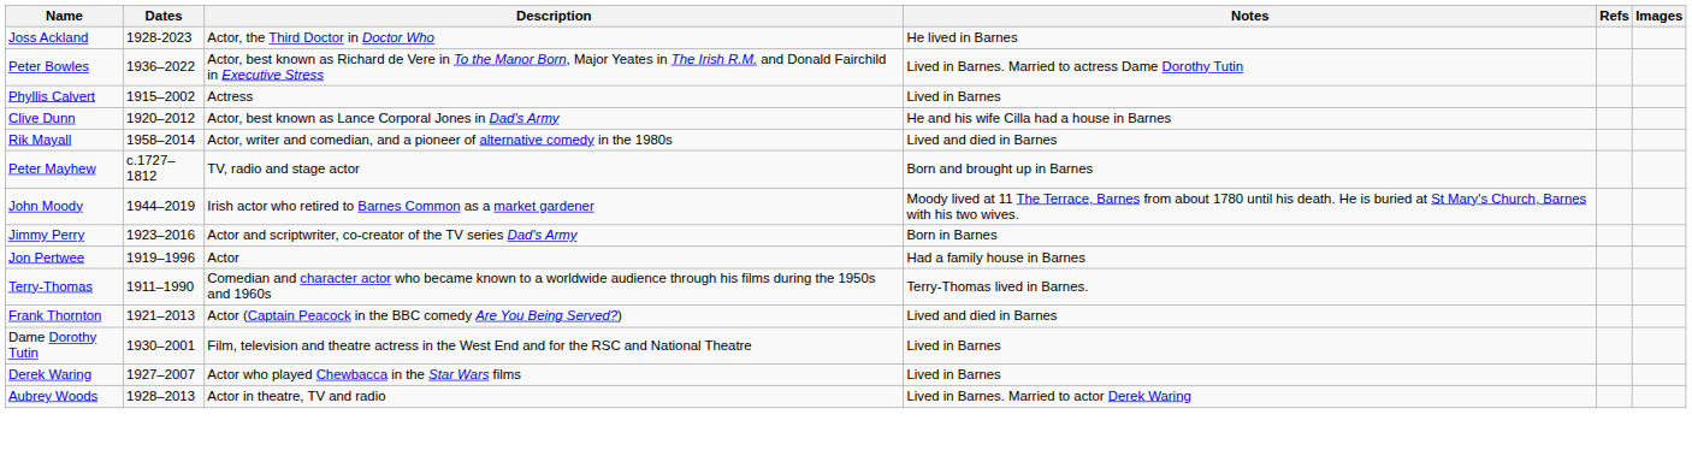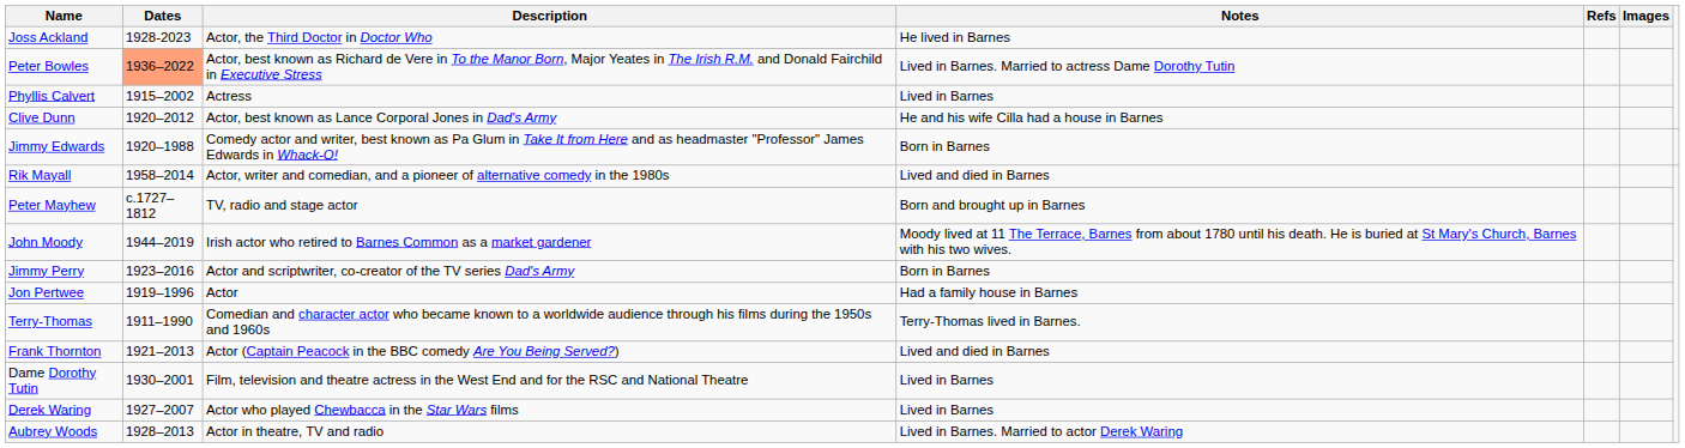 <table class="wikitable sortable">
 <tr>
 <th>Name</th>
 <th>Dates</th>
 <th>Description</th>
 <th>Notes</th>
 <th>Refs</th>
 <th>Images</th>
 </tr>
 <tr>
 <td><a href='#'>Joss Ackland</a></td>
 <td>1928-2023</td>
 <td>Actor, the <a href='#'>Third Doctor</a> in <em><a href='#'>Doctor Who</a></em></td>
 <td>He lived in Barnes</td>
 <td></td>
 <td></td>
 </tr>
 <tr>
 <td><a href='#'>Peter Bowles</a></td>
-<td>1936–2022</td>
+<td style="background: lightsalmon;">1936–2022</td>
 <td>Actor, best known as Richard de Vere in <em><a href='#'>To the Manor Born</a></em>, Major Yeates in <em><a href='#'>The Irish R.M.</a></em> and Donald Fairchild in <em><a href='#'>Executive Stress</a></em></td>
 <td>Lived in Barnes. Married to actress Dame <a href='#'>Dorothy Tutin</a></td>
 <td></td>
 <td></td>
 </tr>
 <tr>
 <td><a href='#'>Phyllis Calvert</a></td>
 <td>1915–2002</td>
 <td>Actress</td>
 <td>Lived in Barnes</td>
 <td></td>
 <td></td>
 </tr>
 <tr>
 <td><a href='#'>Clive Dunn</a></td>
 <td>1920–2012</td>
 <td>Actor, best known as Lance Corporal Jones in <em><a href='#'>Dad's Army</a></em></td>
 <td>He and his wife Cilla had a house in Barnes</td>
+<td></td>
+<td></td>
+</tr>
+<tr>
+<td><a href='#'>Jimmy Edwards</a></td>
+<td>1920–1988</td>
+<td>Comedy actor and writer, best known as Pa Glum in <em><a href='#'>Take It from Here</a></em> and as headmaster "Professor" James Edwards in <em><a href='#'>Whack-O!</a></em></td>
+<td>Born in Barnes</td>
+<td></td>
 <td></td>
 <td></td>
 </tr>
 <tr>
 <td><a href='#'>Rik Mayall</a></td>
 <td>1958–2014</td>
 <td>Actor, writer and comedian, and a pioneer of <a href='#'>alternative comedy</a> in the 1980s</td>
 <td>Lived and died in Barnes</td>
 <td></td>
 <td></td>
 </tr>
 <tr>
 <td><a href='#'>Peter Mayhew</a></td>
 <td>c.1727–1812</td>
 <td>TV, radio and stage actor</td>
 <td>Born and brought up in Barnes</td>
 <td></td>
 <td></td>
 </tr>
 <tr>
 <td><a href='#'>John Moody</a></td>
 <td>1944–2019</td>
 <td>Irish actor who retired to <a href='#'>Barnes Common</a> as a <a href='#'>market gardener</a></td>
 <td>Moody lived at 11 <a href='#'>The Terrace, Barnes</a> from about 1780 until his death. He is buried at <a href='#'>St Mary's Church, Barnes</a> with his two wives.</td>
 <td></td>
 <td></td>
 </tr>
 <tr>
 <td><a href='#'>Jimmy Perry</a></td>
 <td>1923–2016</td>
 <td>Actor and scriptwriter, co-creator of the TV series <em><a href='#'>Dad's Army</a></em></td>
 <td>Born in Barnes</td>
 <td></td>
 <td></td>
 </tr>
 <tr>
 <td><a href='#'>Jon Pertwee</a></td>
 <td>1919–1996</td>
 <td>Actor</td>
 <td>Had a family house in Barnes</td>
 <td></td>
 <td></td>
 </tr>
 <tr>
 <td><a href='#'>Terry-Thomas</a></td>
 <td>1911–1990</td>
 <td>Comedian and <a href='#'>character actor</a> who became known to a worldwide audience through his films during the 1950s and 1960s</td>
 <td>Terry-Thomas lived in Barnes.</td>
 <td></td>
 <td></td>
 </tr>
 <tr>
 <td><a href='#'>Frank Thornton</a></td>
 <td>1921–2013</td>
 <td>Actor (<a href='#'>Captain Peacock</a> in the BBC comedy <em><a href='#'>Are You Being Served?</a></em>)</td>
 <td>Lived and died in Barnes</td>
 <td></td>
 <td></td>
 </tr>
 <tr>
 <td>Dame <a href='#'>Dorothy Tutin</a></td>
 <td>1930–2001</td>
 <td>Film, television and theatre actress in the West End and for the RSC and National Theatre</td>
 <td>Lived in Barnes</td>
 <td></td>
 <td></td>
 </tr>
 <tr>
 <td><a href='#'>Derek Waring</a></td>
 <td>1927–2007</td>
 <td>Actor who played <a href='#'>Chewbacca</a> in the <em><a href='#'>Star Wars</a></em> films</td>
 <td>Lived in Barnes</td>
 <td></td>
 <td></td>
 </tr>
 <tr>
 <td><a href='#'>Aubrey Woods</a></td>
 <td>1928–2013</td>
 <td>Actor in theatre, TV and radio</td>
 <td>Lived in Barnes. Married to actor <a href='#'>Derek Waring</a></td>
 <td></td>
 <td></td>
 </tr>
 </table>
